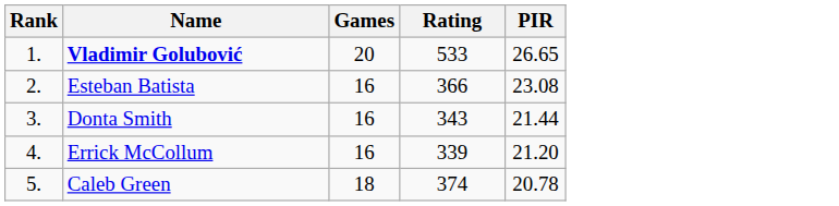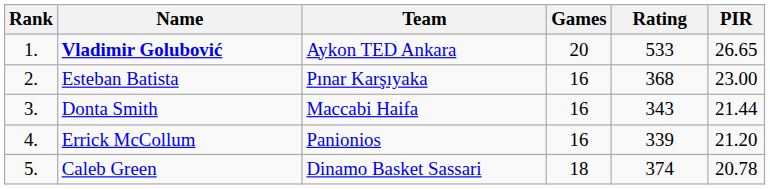 <table class="wikitable" style="text-align: center;">
 <tr>
 <th>Rank</th>
 <th width=200>Name</th>
+<th width=200>Team</th>
 <th>Games</th>
 <th width=75>Rating</th>
 <th width=40>PIR</th>
 </tr>
 <tr>
 <td>1.</td>
 <td align="left"> <strong><a href='#'>Vladimir Golubović</a></strong></td>
+<td align="left"> <a href='#'>Aykon TED Ankara</a></td>
 <td>20</td>
 <td>533</td>
 <td>26.65</td>
 </tr>
 <tr>
 <td>2.</td>
 <td align="left"> <a href='#'>Esteban Batista</a></td>
+<td align="left"> <a href='#'>Pınar Karşıyaka</a></td>
 <td>16</td>
-<td>366</td>
-<td>23.08</td>
+<td>368</td>
+<td>23.00</td>
 </tr>
 <tr>
 <td>3.</td>
 <td align="left"> <a href='#'>Donta Smith</a></td>
+<td align="left"> <a href='#'>Maccabi Haifa</a></td>
 <td>16</td>
 <td>343</td>
 <td>21.44</td>
 </tr>
 <tr>
 <td>4.</td>
 <td align="left"> <a href='#'>Errick McCollum</a></td>
+<td align="left"> <a href='#'>Panionios</a></td>
 <td>16</td>
 <td>339</td>
 <td>21.20</td>
 </tr>
 <tr>
 <td>5.</td>
 <td align="left"> <a href='#'>Caleb Green</a></td>
+<td align="left"> <a href='#'>Dinamo Basket Sassari</a></td>
 <td>18</td>
 <td>374</td>
 <td>20.78</td>
 </tr>
 </table>
